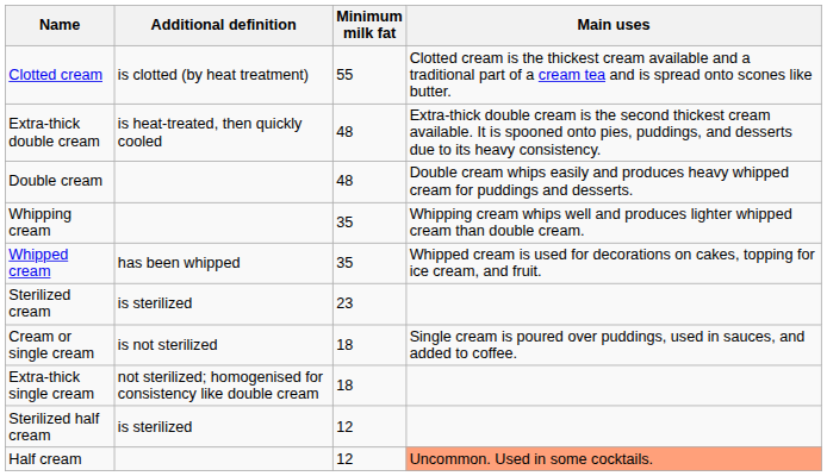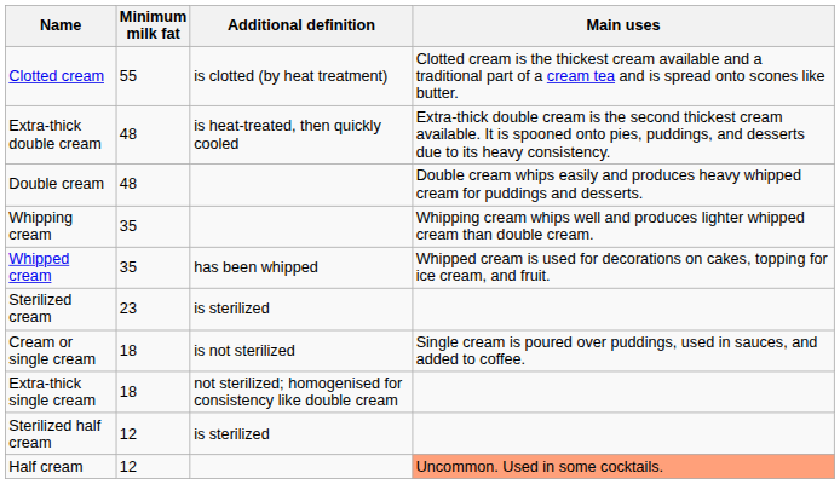 <table class="wikitable">
 <tr>
 <th>Name</th>
+<th>Minimum <br>milk fat</th>
 <th>Additional definition</th>
-<th>Minimum <br>milk fat</th>
 <th>Main uses</th>
 </tr>
 <tr>
 <td><a href='#'>Clotted cream</a></td>
+<td>55</td>
 <td>is clotted (by heat treatment)</td>
-<td>55</td>
 <td>Clotted cream is the thickest cream available and a traditional part of a <a href='#'>cream tea</a> and is spread onto scones like butter.</td>
 </tr>
 <tr>
 <td>Extra-thick double cream</td>
+<td>48</td>
 <td>is heat-treated, then quickly cooled</td>
-<td>48</td>
 <td>Extra-thick double cream is the second thickest cream available. It is spooned onto pies, puddings, and desserts due to its heavy consistency.</td>
 </tr>
 <tr>
 <td>Double cream</td>
+<td>48</td>
 <td></td>
-<td>48</td>
 <td>Double cream whips easily and produces heavy whipped cream for puddings and desserts.</td>
 </tr>
 <tr>
 <td>Whipping cream</td>
+<td>35</td>
 <td></td>
-<td>35</td>
 <td>Whipping cream whips well and produces lighter whipped cream than double cream.</td>
 </tr>
 <tr>
 <td><a href='#'>Whipped cream</a></td>
+<td>35</td>
 <td>has been whipped</td>
-<td>35</td>
 <td>Whipped cream is used for decorations on cakes, topping for ice cream, and fruit.</td>
 </tr>
 <tr>
 <td>Sterilized cream</td>
+<td>23</td>
 <td>is sterilized</td>
-<td>23</td>
 <td></td>
 </tr>
 <tr>
 <td>Cream or single cream</td>
+<td>18</td>
 <td>is not sterilized</td>
-<td>18</td>
 <td>Single cream is poured over puddings, used in sauces, and added to coffee.</td>
 </tr>
 <tr>
 <td>Extra-thick single cream</td>
+<td>18</td>
 <td>not sterilized; homogenised for consistency like double cream</td>
-<td>18</td>
 <td></td>
 </tr>
 <tr>
 <td>Sterilized half cream</td>
+<td>12</td>
 <td>is sterilized</td>
-<td>12</td>
 <td></td>
 </tr>
 <tr>
 <td>Half cream</td>
+<td>12</td>
 <td></td>
-<td>12</td>
 <td style="background: lightsalmon;">Uncommon. Used in some cocktails.</td>
 </tr>
 </table>
